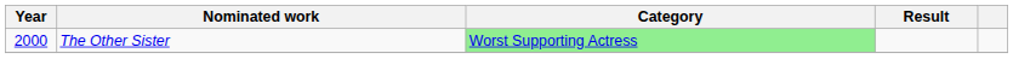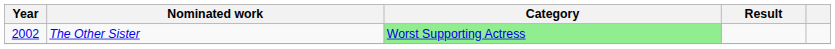 <table class="wikitable" style="width:85%;">
 <tr>
 <th width=5%>Year</th>
 <th style="width:40%;">Nominated work</th>
 <th style="width:40%;">Category</th>
 <th style="width:10%;">Result</th>
 <th width=3%></th>
 </tr>
 <tr>
-<td style="text-align:center;"><a href='#'>2000</a></td>
+<td style="text-align:center;"><a href='#'>2002</a></td>
 <td><em><a href='#'>The Other Sister</a></em></td>
 <td style="background: lightgreen;"><a href='#'>Worst Supporting Actress</a></td>
 <td></td>
 <td style="text-align:center;"></td>
 </tr>
 <tr>
 </tr>
 </table>
